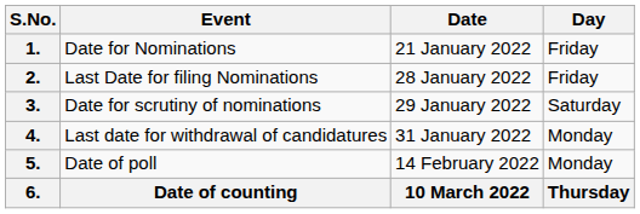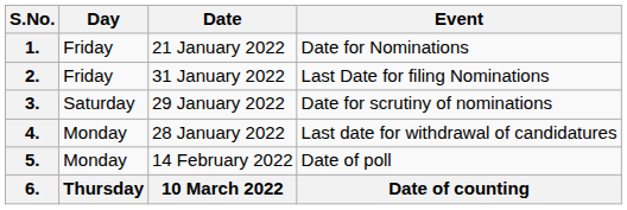 <table class="wikitable">
 <tr>
 <th>S.No.</th>
+<th>Day</th>
+<th>Date</th>
 <th>Event</th>
-<th>Date</th>
-<th>Day</th>
 </tr>
 <tr>
 <th>1.</th>
+<td>Friday</td>
+<td>21 January 2022</td>
 <td>Date for Nominations</td>
-<td>21 January 2022</td>
-<td>Friday</td>
 </tr>
 <tr>
 <th>2.</th>
+<td>Friday</td>
+<td>31 January 2022</td>
 <td>Last Date for filing Nominations</td>
-<td>28 January 2022</td>
-<td>Friday</td>
 </tr>
 <tr>
 <th>3.</th>
+<td>Saturday</td>
+<td>29 January 2022</td>
 <td>Date for scrutiny of nominations</td>
-<td>29 January 2022</td>
-<td>Saturday</td>
 </tr>
 <tr>
 <th>4.</th>
+<td>Monday</td>
+<td>28 January 2022</td>
 <td>Last date for withdrawal of candidatures</td>
-<td>31 January 2022</td>
-<td>Monday</td>
 </tr>
 <tr>
 <th>5.</th>
+<td>Monday</td>
+<td>14 February 2022</td>
 <td>Date of poll</td>
-<td>14 February 2022</td>
-<td>Monday</td>
 </tr>
 <tr>
 <th>6.</th>
+<th><strong>Thursday</strong></th>
+<th><strong>10 March 2022</strong></th>
 <th><strong>Date of counting</strong></th>
-<th><strong>10 March 2022</strong></th>
-<th><strong>Thursday</strong></th>
 </tr>
 </table>
